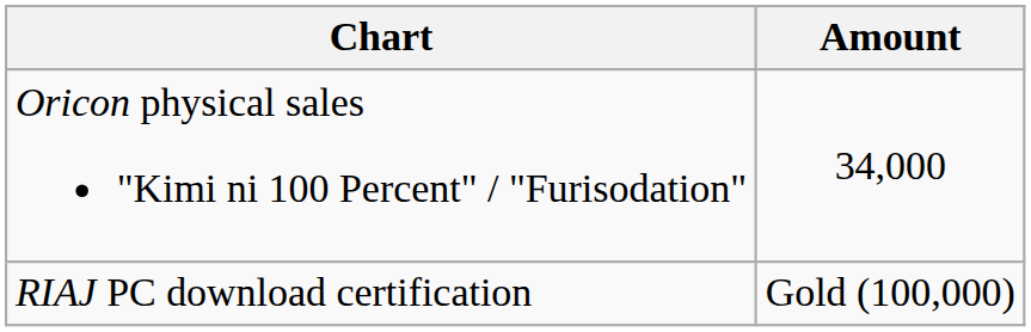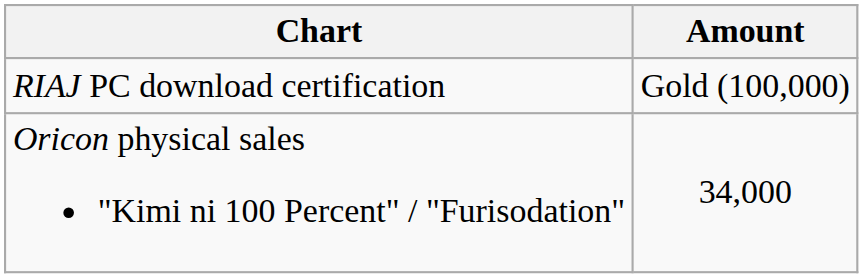 <table class="wikitable">
 <tr>
 <th>Chart</th>
 <th>Amount</th>
 </tr>
 <tr>
+<td><em>RIAJ</em> PC download certification</td>
+<td align="center">Gold (100,000)</td>
+</tr>
+<tr>
 <td><em>Oricon</em> physical sales<br><ul><li>"Kimi ni 100 Percent" / "Furisodation"</li></ul></td>
 <td align="center">34,000</td>
 </tr>
-<tr>
-<td><em>RIAJ</em> PC download certification</td>
-<td align="center">Gold (100,000)</td>
-</tr>
 </table>
